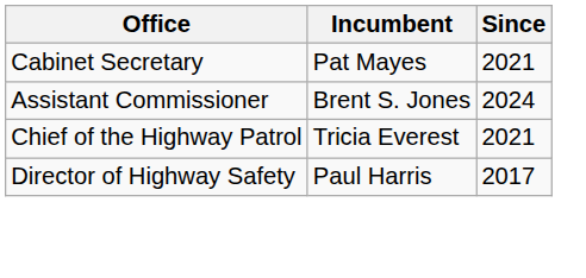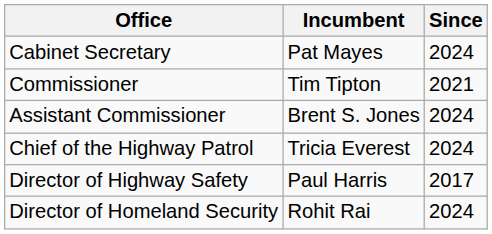 <table class="wikitable" border="1">
 <tr>
 <th>Office</th>
 <th>Incumbent</th>
 <th>Since</th>
 </tr>
 <tr>
 <td>Cabinet Secretary</td>
 <td>Pat Mayes</td>
+<td>2024</td>
+</tr>
+<tr>
+<td>Commissioner</td>
+<td>Tim Tipton</td>
 <td>2021</td>
 </tr>
 <tr>
 <td>Assistant Commissioner</td>
 <td>Brent S. Jones</td>
 <td>2024</td>
 </tr>
 <tr>
 <td>Chief of the Highway Patrol</td>
 <td>Tricia Everest</td>
-<td>2021</td>
+<td>2024</td>
 </tr>
 <tr>
 <td>Director of Highway Safety</td>
 <td>Paul Harris</td>
 <td>2017</td>
 </tr>
+<tr>
+<td>Director of Homeland Security</td>
+<td>Rohit Rai</td>
+<td>2024</td>
+</tr>
 </table>
